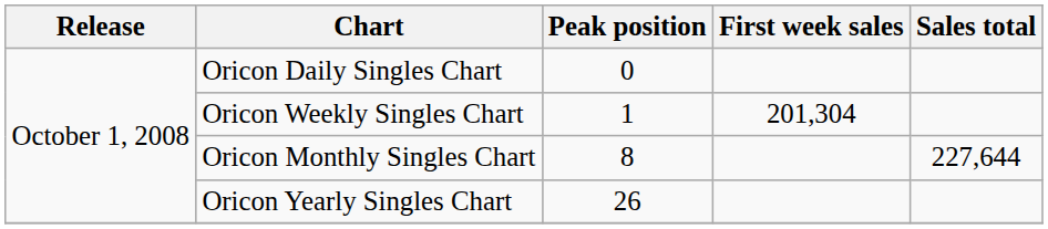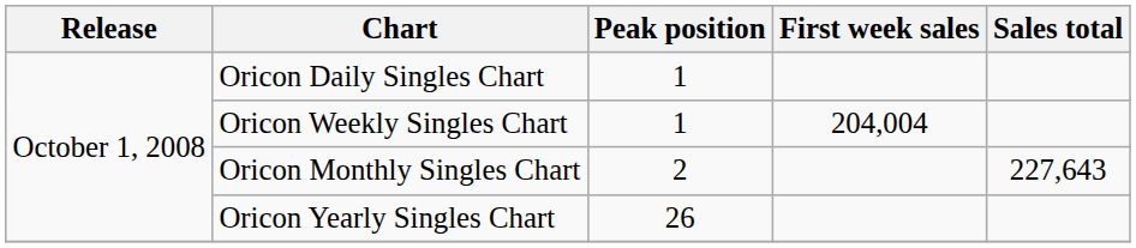 <table class="wikitable">
 <tr>
 <th>Release</th>
 <th>Chart</th>
 <th>Peak position</th>
 <th>First week sales</th>
 <th>Sales total</th>
 </tr>
 <tr>
 <td rowspan="4">October 1, 2008</td>
 <td>Oricon Daily Singles Chart</td>
-<td align="center">0</td>
+<td align="center">1</td>
 <td></td>
 <td></td>
 </tr>
 <tr>
 <td>Oricon Weekly Singles Chart</td>
 <td align="center">1</td>
-<td align="center">201,304</td>
+<td align="center">204,004</td>
 <td></td>
 </tr>
 <tr>
 <td>Oricon Monthly Singles Chart</td>
-<td align="center">8</td>
+<td align="center">2</td>
 <td></td>
-<td align="center">227,644</td>
+<td align="center">227,643</td>
 </tr>
 <tr>
 <td>Oricon Yearly Singles Chart</td>
 <td align="center">26</td>
 <td></td>
 <td></td>
 </tr>
 <tr>
 </tr>
 </table>
